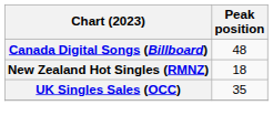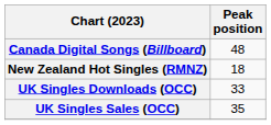 <table class="wikitable sortable plainrowheaders" style="text-align:center">
 <tr>
 <th scope="col">Chart (2023)</th>
 <th scope="col">Peak<br>position</th>
 </tr>
 <tr>
 <th scope="row"><a href='#'>Canada Digital Songs</a> (<em><a href='#'>Billboard</a></em>)</th>
 <td>48</td>
 </tr>
 <tr>
 <th scope="row">New Zealand Hot Singles (<a href='#'>RMNZ</a>)</th>
 <td>18</td>
 </tr>
 <tr>
+<th scope="row"><a href='#'>UK Singles Downloads</a> (<a href='#'>OCC</a>)</th>
+<td>33</td>
+</tr>
+<tr>
 <th scope="row"><a href='#'>UK Singles Sales</a> (<a href='#'>OCC</a>)</th>
 <td>35</td>
 </tr>
 <tr>
 </tr>
 <tr>
 </tr>
 </table>
